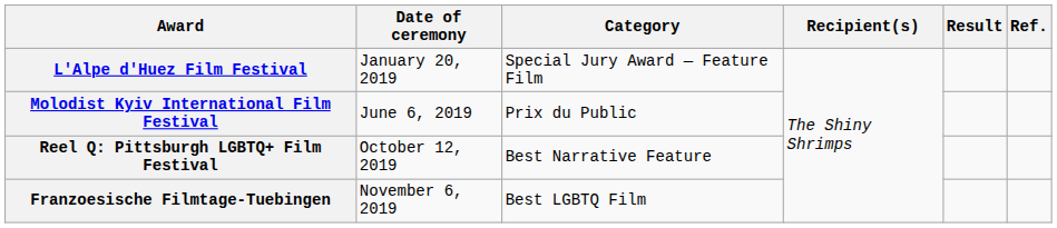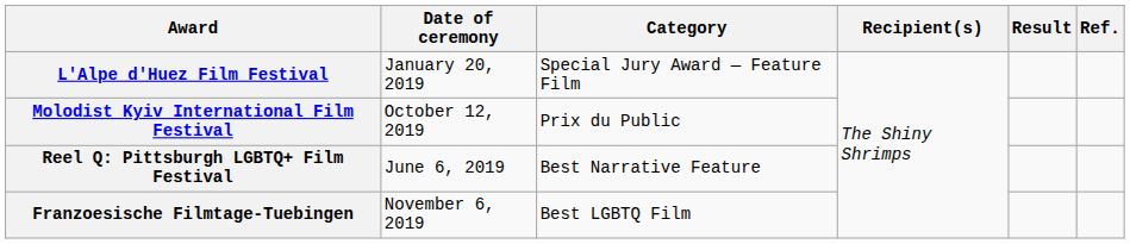 <table class="wikitable">
 <tr>
 <th>Award</th>
 <th>Date of ceremony</th>
 <th>Category</th>
 <th>Recipient(s)</th>
 <th>Result</th>
 <th>Ref.</th>
 </tr>
 <tr>
 <th scope="row"><a href='#'>L'Alpe d'Huez Film Festival</a></th>
 <td>January 20, 2019</td>
 <td>Special Jury Award — Feature Film</td>
 <td rowspan="4"><em>The Shiny Shrimps</em></td>
 <td></td>
 <td></td>
 </tr>
 <tr>
 <th scope="row"><a href='#'>Molodist Kyiv International Film Festival</a></th>
-<td>June 6, 2019</td>
+<td>October 12, 2019</td>
 <td>Prix du Public</td>
 <td></td>
 <td></td>
 </tr>
 <tr>
 <th scope="row">Reel Q: Pittsburgh LGBTQ+ Film Festival</th>
-<td>October 12, 2019</td>
+<td>June 6, 2019</td>
 <td>Best Narrative Feature</td>
 <td></td>
 <td></td>
 </tr>
 <tr>
 <th scope="row">Franzoesische Filmtage-Tuebingen</th>
 <td>November 6, 2019</td>
 <td>Best LGBTQ Film</td>
 <td></td>
 <td></td>
 </tr>
 </table>
